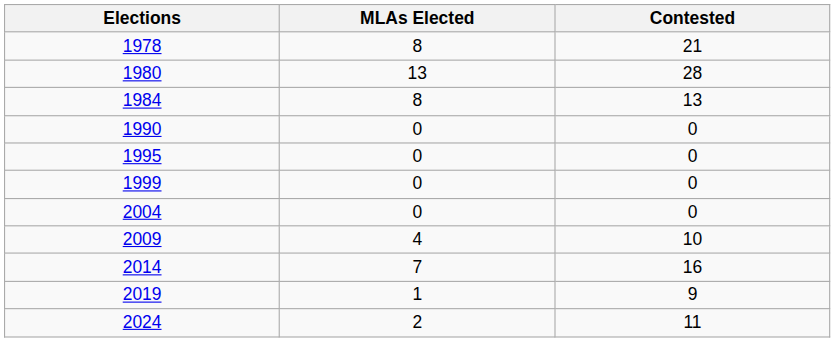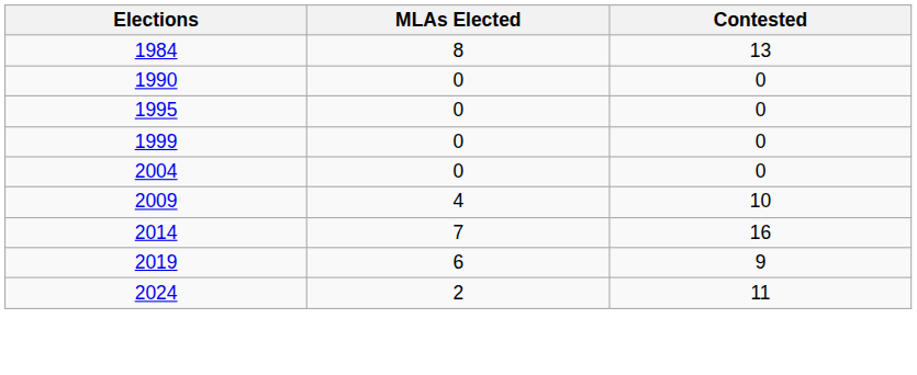 <table class="wikitable sortable" border="1" width=60%>
 <tr>
 <th width="130px">Elections</th>
 <th width="130px">MLAs Elected</th>
 <th width="130px">Contested</th>
-</tr>
-<tr>
-<td style="text-align: center;"><a href='#'>1978</a></td>
-<td style="text-align: center;">8</td>
-<td style="text-align: center;">21</td>
-</tr>
-<tr>
-<td style="text-align: center;"><a href='#'>1980</a></td>
-<td style="text-align: center;">13</td>
-<td style="text-align: center;">28</td>
 </tr>
 <tr>
 <td style="text-align: center;"><a href='#'>1984</a></td>
 <td style="text-align: center;">8</td>
 <td style="text-align: center;">13</td>
 </tr>
 <tr>
 <td style="text-align: center;"><a href='#'>1990</a></td>
 <td style="text-align: center;">0</td>
 <td style="text-align: center;">0</td>
 </tr>
 <tr>
 <td style="text-align: center;"><a href='#'>1995</a></td>
 <td style="text-align: center;">0</td>
 <td style="text-align: center;">0</td>
 </tr>
 <tr>
 <td style="text-align: center;"><a href='#'>1999</a></td>
 <td style="text-align: center;">0</td>
 <td style="text-align: center;">0</td>
 </tr>
 <tr>
 <td style="text-align: center;"><a href='#'>2004</a></td>
 <td style="text-align: center;">0</td>
 <td style="text-align: center;">0</td>
 </tr>
 <tr>
 <td style="text-align: center;"><a href='#'>2009</a></td>
 <td style="text-align: center;">4</td>
 <td style="text-align: center;">10</td>
 </tr>
 <tr>
 <td style="text-align: center;"><a href='#'>2014</a></td>
 <td style="text-align: center;">7</td>
 <td style="text-align: center;">16</td>
 </tr>
 <tr>
 <td style="text-align: center;"><a href='#'>2019</a></td>
-<td style="text-align: center;">1</td>
+<td style="text-align: center;">6</td>
 <td style="text-align: center;">9</td>
 </tr>
 <tr>
 <td style="text-align: center;"><a href='#'>2024</a></td>
 <td style="text-align: center;">2</td>
 <td style="text-align: center;">11</td>
 </tr>
 </table>
